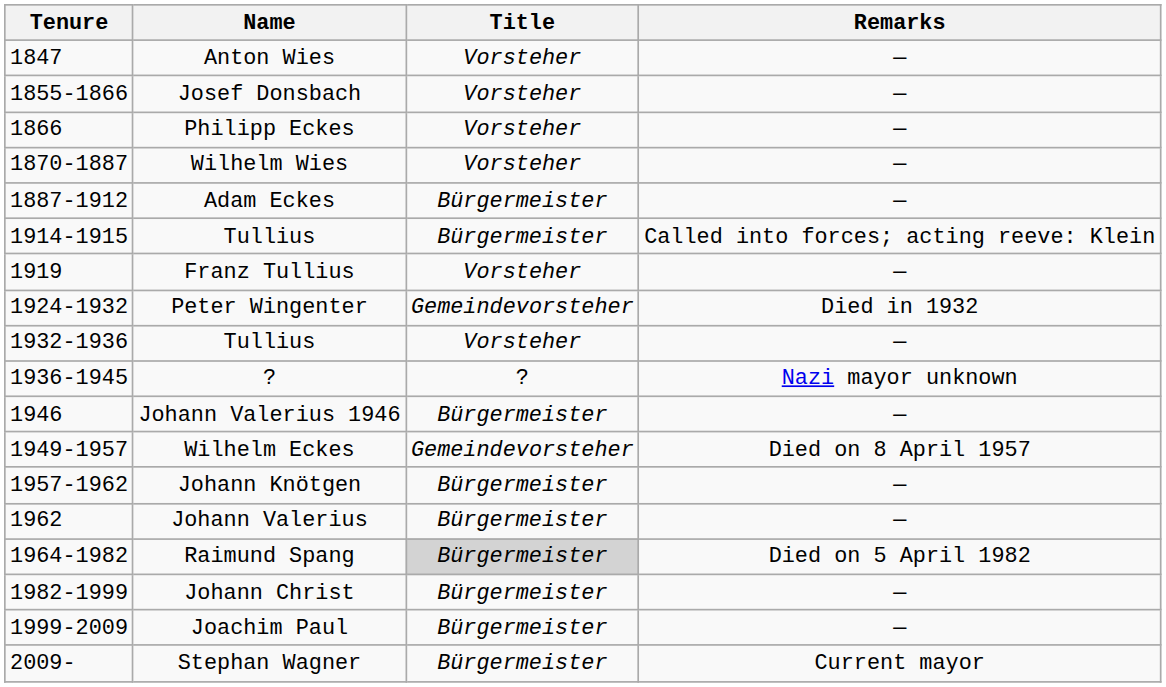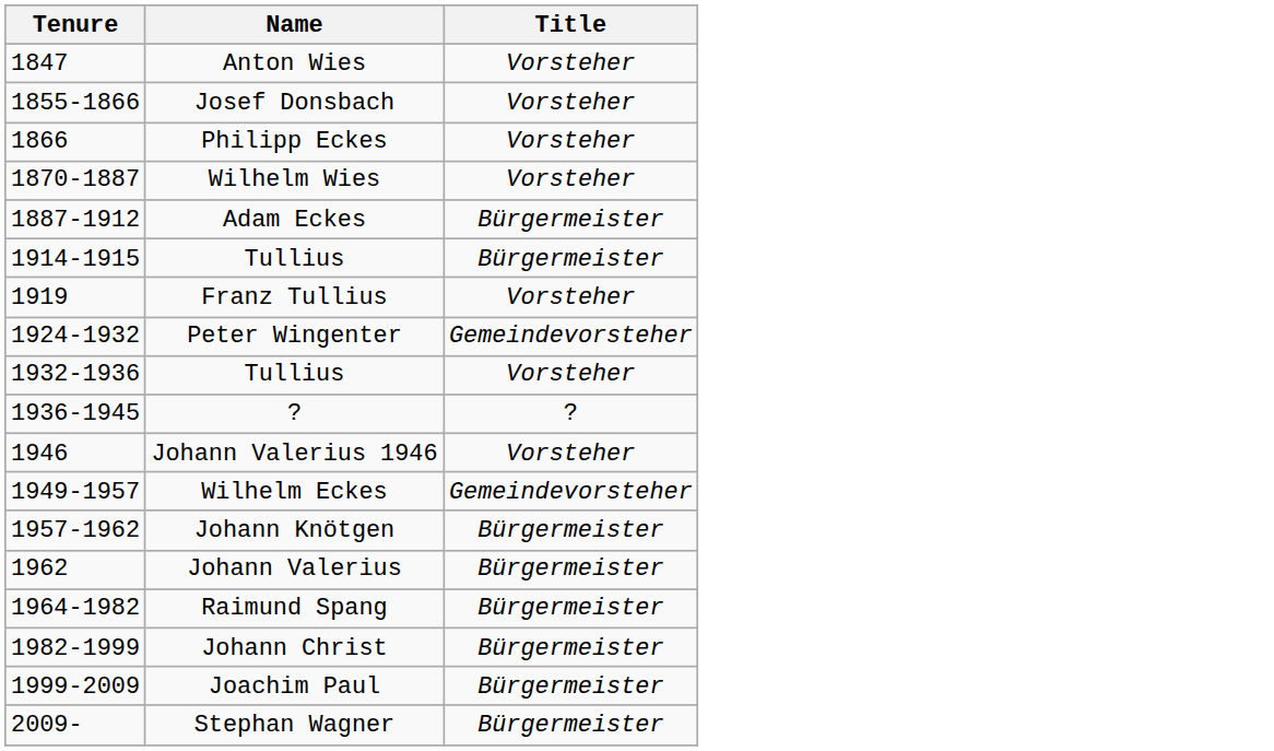 <table class="wikitable">
 <tr>
 <th align="center">Tenure</th>
 <th>Name</th>
 <th>Title</th>
-<th>Remarks</th>
 </tr>
 <tr>
 <td class="bgcolor5">1847</td>
 <td align="center">Anton Wies</td>
 <td align="center"><em>Vorsteher</em></td>
-<td align="center">—</td>
 </tr>
 <tr>
 <td class="bgcolor5">1855-1866</td>
 <td align="center">Josef Donsbach</td>
 <td align="center"><em>Vorsteher</em></td>
-<td align="center">—</td>
 </tr>
 <tr>
 <td class="bgcolor5">1866</td>
 <td align="center">Philipp Eckes</td>
 <td align="center"><em>Vorsteher</em></td>
-<td align="center">—</td>
 </tr>
 <tr>
 <td class="bgcolor5">1870-1887</td>
 <td align="center">Wilhelm Wies</td>
 <td align="center"><em>Vorsteher</em></td>
-<td align="center">—</td>
 </tr>
 <tr>
 <td class="bgcolor5">1887-1912</td>
 <td align="center">Adam Eckes</td>
 <td align="center"><em>Bürgermeister</em></td>
-<td align="center">—</td>
 </tr>
 <tr>
 <td class="bgcolor5">1914-1915</td>
 <td align="center">Tullius</td>
 <td align="center"><em>Bürgermeister</em></td>
-<td align="center">Called into forces; acting reeve: Klein</td>
 </tr>
 <tr>
 <td class="bgcolor5">1919</td>
 <td align="center">Franz Tullius</td>
 <td align="center"><em>Vorsteher</em></td>
-<td align="center">—</td>
 </tr>
 <tr>
 <td class="bgcolor5">1924-1932</td>
 <td align="center">Peter Wingenter</td>
 <td align="center"><em>Gemeindevorsteher</em></td>
-<td align="center">Died in 1932</td>
 </tr>
 <tr>
 <td class="bgcolor5">1932-1936</td>
 <td align="center">Tullius</td>
 <td align="center"><em>Vorsteher</em></td>
-<td align="center">—</td>
 </tr>
 <tr>
 <td class="bgcolor5">1936-1945</td>
 <td align="center">?</td>
 <td align="center">?</td>
-<td align="center"><a href='#'>Nazi</a> mayor unknown</td>
 </tr>
 <tr>
 <td class="bgcolor5">1946</td>
 <td align="center">Johann Valerius 1946</td>
-<td align="center"><em>Bürgermeister</em></td>
-<td align="center">—</td>
+<td align="center"><em>Vorsteher</em></td>
 </tr>
 <tr>
 <td class="bgcolor5">1949-1957</td>
 <td align="center">Wilhelm Eckes</td>
 <td align="center"><em>Gemeindevorsteher</em></td>
-<td align="center">Died on 8 April 1957</td>
 </tr>
 <tr>
 <td class="bgcolor5">1957-1962</td>
 <td align="center">Johann Knötgen</td>
 <td align="center"><em>Bürgermeister</em></td>
-<td align="center">—</td>
 </tr>
 <tr>
 <td class="bgcolor5">1962</td>
 <td align="center">Johann Valerius</td>
 <td align="center"><em>Bürgermeister</em></td>
-<td align="center">—</td>
 </tr>
 <tr>
 <td class="bgcolor5">1964-1982</td>
 <td align="center">Raimund Spang</td>
-<td align="center" style="background: lightgrey;"><em>Bürgermeister</em></td>
-<td align="center">Died on 5 April 1982</td>
+<td align="center"><em>Bürgermeister</em></td>
 </tr>
 <tr>
 <td class="bgcolor5">1982-1999</td>
 <td align="center">Johann Christ</td>
 <td align="center"><em>Bürgermeister</em></td>
-<td align="center">—</td>
 </tr>
 <tr>
 <td class="bgcolor5">1999-2009</td>
 <td align="center">Joachim Paul</td>
 <td align="center"><em>Bürgermeister</em></td>
-<td align="center">—</td>
 </tr>
 <tr>
 <td class="bgcolor5">2009-</td>
 <td align="center">Stephan Wagner</td>
 <td align="center"><em>Bürgermeister</em></td>
-<td align="center">Current mayor</td>
 </tr>
 </table>
